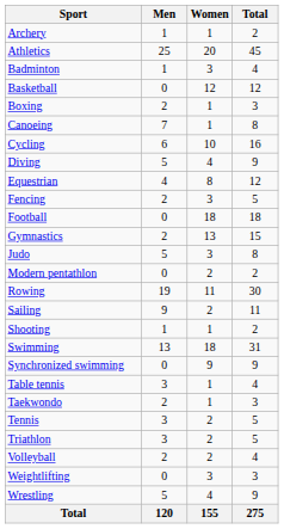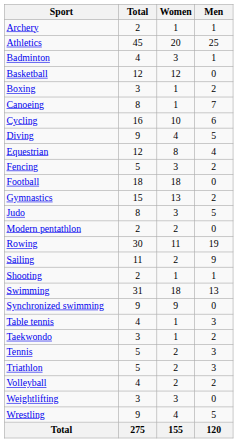 <table class="wikitable sortable" style="text-align:center;">
 <tr>
 <th width=180>Sport</th>
+<th width=55>Total</th>
+<th width=55>Women</th>
 <th width=55>Men</th>
-<th width=55>Women</th>
-<th width=55>Total</th>
 </tr>
 <tr>
 <td align=left><a href='#'>Archery</a></td>
+<td>2</td>
 <td>1</td>
+<td>1</td>
+</tr>
+<tr>
+<td align=left><a href='#'>Athletics</a></td>
+<td>45</td>
+<td>20</td>
+<td>25</td>
+</tr>
+<tr>
+<td align=left><a href='#'>Badminton</a></td>
+<td>4</td>
+<td>3</td>
+<td>1</td>
+</tr>
+<tr>
+<td align=left><a href='#'>Basketball</a></td>
+<td>12</td>
+<td>12</td>
+<td>0</td>
+</tr>
+<tr>
+<td align=left><a href='#'>Boxing</a></td>
+<td>3</td>
 <td>1</td>
 <td>2</td>
 </tr>
 <tr>
-<td align=left><a href='#'>Athletics</a></td>
-<td>25</td>
-<td>20</td>
-<td>45</td>
+<td align=left><a href='#'>Canoeing</a></td>
+<td>8</td>
+<td>1</td>
+<td>7</td>
 </tr>
 <tr>
-<td align=left><a href='#'>Badminton</a></td>
-<td>1</td>
-<td>3</td>
+<td align=left><a href='#'>Cycling</a></td>
+<td>16</td>
+<td>10</td>
+<td>6</td>
+</tr>
+<tr>
+<td align=left><a href='#'>Diving</a></td>
+<td>9</td>
+<td>4</td>
+<td>5</td>
+</tr>
+<tr>
+<td align=left><a href='#'>Equestrian</a></td>
+<td>12</td>
+<td>8</td>
 <td>4</td>
 </tr>
 <tr>
-<td align=left><a href='#'>Basketball</a></td>
-<td>0</td>
-<td>12</td>
-<td>12</td>
+<td align=left><a href='#'>Fencing</a></td>
+<td>5</td>
+<td>3</td>
+<td>2</td>
 </tr>
 <tr>
-<td align=left><a href='#'>Boxing</a></td>
+<td align=left><a href='#'>Football</a></td>
+<td>18</td>
+<td>18</td>
+<td>0</td>
+</tr>
+<tr>
+<td align=left><a href='#'>Gymnastics</a></td>
+<td>15</td>
+<td>13</td>
 <td>2</td>
+</tr>
+<tr>
+<td align=left><a href='#'>Judo</a></td>
+<td>8</td>
+<td>3</td>
+<td>5</td>
+</tr>
+<tr>
+<td align=left><a href='#'>Modern pentathlon</a></td>
+<td>2</td>
+<td>2</td>
+<td>0</td>
+</tr>
+<tr>
+<td align=left><a href='#'>Rowing</a></td>
+<td>30</td>
+<td>11</td>
+<td>19</td>
+</tr>
+<tr>
+<td align=left><a href='#'>Sailing</a></td>
+<td>11</td>
+<td>2</td>
+<td>9</td>
+</tr>
+<tr>
+<td align=left><a href='#'>Shooting</a></td>
+<td>2</td>
+<td>1</td>
+<td>1</td>
+</tr>
+<tr>
+<td align=left><a href='#'>Swimming</a></td>
+<td>31</td>
+<td>18</td>
+<td>13</td>
+</tr>
+<tr>
+<td align=left><a href='#'>Synchronized swimming</a></td>
+<td>9</td>
+<td>9</td>
+<td>0</td>
+</tr>
+<tr>
+<td align=left><a href='#'>Table tennis</a></td>
+<td>4</td>
 <td>1</td>
 <td>3</td>
 </tr>
 <tr>
-<td align=left><a href='#'>Canoeing</a></td>
-<td>7</td>
+<td align=left><a href='#'>Taekwondo</a></td>
+<td>3</td>
 <td>1</td>
-<td>8</td>
+<td>2</td>
 </tr>
 <tr>
-<td align=left><a href='#'>Cycling</a></td>
-<td>6</td>
-<td>10</td>
-<td>16</td>
+<td align=left><a href='#'>Tennis</a></td>
+<td>5</td>
+<td>2</td>
+<td>3</td>
 </tr>
 <tr>
-<td align=left><a href='#'>Diving</a></td>
+<td align=left><a href='#'>Triathlon</a></td>
 <td>5</td>
-<td>4</td>
-<td>9</td>
+<td>2</td>
+<td>3</td>
 </tr>
 <tr>
-<td align=left><a href='#'>Equestrian</a></td>
+<td align=left><a href='#'>Volleyball</a></td>
 <td>4</td>
-<td>8</td>
-<td>12</td>
-</tr>
-<tr>
-<td align=left><a href='#'>Fencing</a></td>
-<td>2</td>
-<td>3</td>
-<td>5</td>
-</tr>
-<tr>
-<td align=left><a href='#'>Football</a></td>
-<td>0</td>
-<td>18</td>
-<td>18</td>
-</tr>
-<tr>
-<td align=left><a href='#'>Gymnastics</a></td>
-<td>2</td>
-<td>13</td>
-<td>15</td>
-</tr>
-<tr>
-<td align=left><a href='#'>Judo</a></td>
-<td>5</td>
-<td>3</td>
-<td>8</td>
-</tr>
-<tr>
-<td align=left><a href='#'>Modern pentathlon</a></td>
-<td>0</td>
 <td>2</td>
 <td>2</td>
 </tr>
 <tr>
-<td align=left><a href='#'>Rowing</a></td>
-<td>19</td>
-<td>11</td>
-<td>30</td>
-</tr>
-<tr>
-<td align=left><a href='#'>Sailing</a></td>
-<td>9</td>
-<td>2</td>
-<td>11</td>
-</tr>
-<tr>
-<td align=left><a href='#'>Shooting</a></td>
-<td>1</td>
-<td>1</td>
-<td>2</td>
-</tr>
-<tr>
-<td align=left><a href='#'>Swimming</a></td>
-<td>13</td>
-<td>18</td>
-<td>31</td>
-</tr>
-<tr>
-<td align=left><a href='#'>Synchronized swimming</a></td>
-<td>0</td>
-<td>9</td>
-<td>9</td>
-</tr>
-<tr>
-<td align=left><a href='#'>Table tennis</a></td>
-<td>3</td>
-<td>1</td>
-<td>4</td>
-</tr>
-<tr>
-<td align=left><a href='#'>Taekwondo</a></td>
-<td>2</td>
-<td>1</td>
-<td>3</td>
-</tr>
-<tr>
-<td align=left><a href='#'>Tennis</a></td>
-<td>3</td>
-<td>2</td>
-<td>5</td>
-</tr>
-<tr>
-<td align=left><a href='#'>Triathlon</a></td>
-<td>3</td>
-<td>2</td>
-<td>5</td>
-</tr>
-<tr>
-<td align=left><a href='#'>Volleyball</a></td>
-<td>2</td>
-<td>2</td>
-<td>4</td>
-</tr>
-<tr>
 <td align=left><a href='#'>Weightlifting</a></td>
-<td>0</td>
 <td>3</td>
 <td>3</td>
+<td>0</td>
 </tr>
 <tr>
 <td align=left><a href='#'>Wrestling</a></td>
+<td>9</td>
+<td>4</td>
 <td>5</td>
-<td>4</td>
-<td>9</td>
 </tr>
 <tr class="sortbottom">
 <th>Total</th>
+<th>275</th>
+<th>155</th>
 <th>120</th>
-<th>155</th>
-<th>275</th>
 </tr>
 </table>
